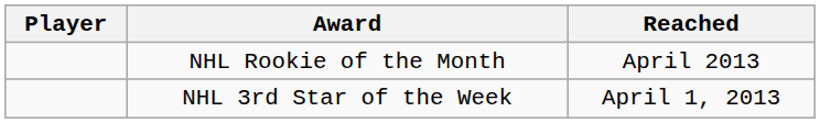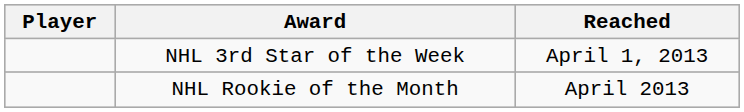 <table class="wikitable"  style="width:52%; text-align:center;">
 <tr>
 <th>Player</th>
 <th>Award</th>
 <th>Reached</th>
 </tr>
 <tr>
 <td></td>
+<td style=white-space:nowrap>NHL 3rd Star of the Week</td>
+<td>April 1, 2013</td>
+</tr>
+<tr>
+<td></td>
 <td style=white-space:nowrap>NHL Rookie of the Month</td>
 <td>April 2013</td>
 </tr>
-<tr>
-<td></td>
-<td style=white-space:nowrap>NHL 3rd Star of the Week</td>
-<td>April 1, 2013</td>
-</tr>
 </table>
